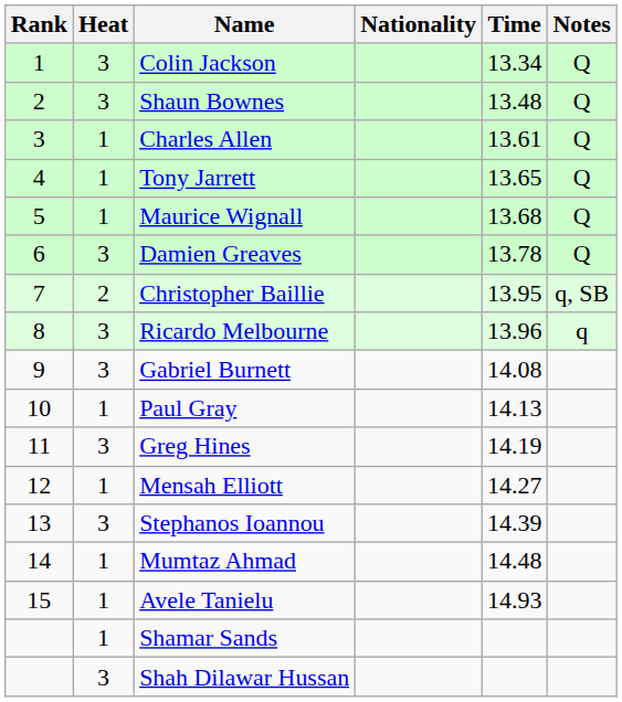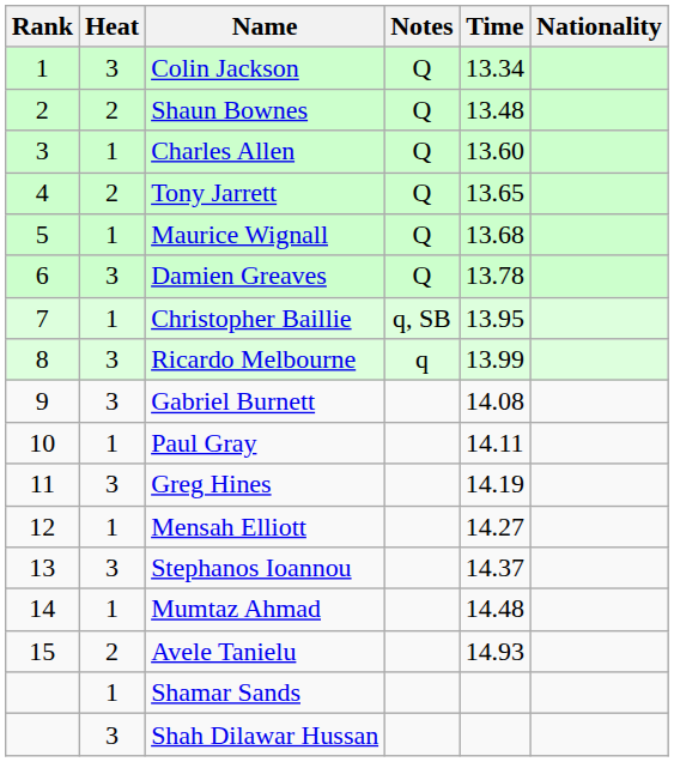 <table class="wikitable sortable" style="text-align:center">
 <tr>
 <th>Rank</th>
 <th>Heat</th>
 <th>Name</th>
+<th>Notes</th>
+<th>Time</th>
 <th>Nationality</th>
-<th>Time</th>
-<th>Notes</th>
 </tr>
 <tr bgcolor=ccffcc>
 <td>1</td>
 <td>3</td>
 <td align=left><a href='#'>Colin Jackson</a></td>
+<td>Q</td>
+<td>13.34</td>
 <td align=left></td>
-<td>13.34</td>
-<td>Q</td>
 </tr>
 <tr bgcolor=ccffcc>
 <td>2</td>
-<td>3</td>
+<td>2</td>
 <td align=left><a href='#'>Shaun Bownes</a></td>
+<td>Q</td>
+<td>13.48</td>
 <td align=left></td>
-<td>13.48</td>
-<td>Q</td>
 </tr>
 <tr bgcolor=ccffcc>
 <td>3</td>
 <td>1</td>
 <td align=left><a href='#'>Charles Allen</a></td>
+<td>Q</td>
+<td>13.60</td>
 <td align=left></td>
-<td>13.61</td>
-<td>Q</td>
 </tr>
 <tr bgcolor=ccffcc>
 <td>4</td>
-<td>1</td>
+<td>2</td>
 <td align=left><a href='#'>Tony Jarrett</a></td>
+<td>Q</td>
+<td>13.65</td>
 <td align=left></td>
-<td>13.65</td>
-<td>Q</td>
 </tr>
 <tr bgcolor=ccffcc>
 <td>5</td>
 <td>1</td>
 <td align=left><a href='#'>Maurice Wignall</a></td>
+<td>Q</td>
+<td>13.68</td>
 <td align=left></td>
-<td>13.68</td>
-<td>Q</td>
 </tr>
 <tr bgcolor=ccffcc>
 <td>6</td>
 <td>3</td>
 <td align=left><a href='#'>Damien Greaves</a></td>
+<td>Q</td>
+<td>13.78</td>
 <td align=left></td>
-<td>13.78</td>
-<td>Q</td>
 </tr>
 <tr bgcolor=ddffdd>
 <td>7</td>
-<td>2</td>
+<td>1</td>
 <td align=left><a href='#'>Christopher Baillie</a></td>
+<td>q, SB</td>
+<td>13.95</td>
 <td align=left></td>
-<td>13.95</td>
-<td>q, SB</td>
 </tr>
 <tr bgcolor=ddffdd>
 <td>8</td>
 <td>3</td>
 <td align=left><a href='#'>Ricardo Melbourne</a></td>
+<td>q</td>
+<td>13.99</td>
 <td align=left></td>
-<td>13.96</td>
-<td>q</td>
 </tr>
 <tr>
 <td>9</td>
 <td>3</td>
 <td align=left><a href='#'>Gabriel Burnett</a></td>
+<td></td>
+<td>14.08</td>
 <td align=left></td>
-<td>14.08</td>
-<td></td>
 </tr>
 <tr>
 <td>10</td>
 <td>1</td>
 <td align=left><a href='#'>Paul Gray</a></td>
+<td></td>
+<td>14.11</td>
 <td align=left></td>
-<td>14.13</td>
-<td></td>
 </tr>
 <tr>
 <td>11</td>
 <td>3</td>
 <td align=left><a href='#'>Greg Hines</a></td>
+<td></td>
+<td>14.19</td>
 <td align=left></td>
-<td>14.19</td>
-<td></td>
 </tr>
 <tr>
 <td>12</td>
 <td>1</td>
 <td align=left><a href='#'>Mensah Elliott</a></td>
+<td></td>
+<td>14.27</td>
 <td align=left></td>
-<td>14.27</td>
-<td></td>
 </tr>
 <tr>
 <td>13</td>
 <td>3</td>
 <td align=left><a href='#'>Stephanos Ioannou</a></td>
+<td></td>
+<td>14.37</td>
 <td align=left></td>
-<td>14.39</td>
-<td></td>
 </tr>
 <tr>
 <td>14</td>
 <td>1</td>
 <td align=left><a href='#'>Mumtaz Ahmad</a></td>
+<td></td>
+<td>14.48</td>
 <td align=left></td>
-<td>14.48</td>
-<td></td>
 </tr>
 <tr>
 <td>15</td>
-<td>1</td>
+<td>2</td>
 <td align=left><a href='#'>Avele Tanielu</a></td>
+<td></td>
+<td>14.93</td>
 <td align=left></td>
-<td>14.93</td>
-<td></td>
 </tr>
 <tr>
 <td></td>
 <td>1</td>
 <td align=left><a href='#'>Shamar Sands</a></td>
-<td align=left></td>
 <td></td>
 <td></td>
+<td align=left></td>
 </tr>
 <tr>
 <td></td>
 <td>3</td>
 <td align=left><a href='#'>Shah Dilawar Hussan</a></td>
-<td align=left></td>
 <td></td>
 <td></td>
+<td align=left></td>
 </tr>
 </table>
